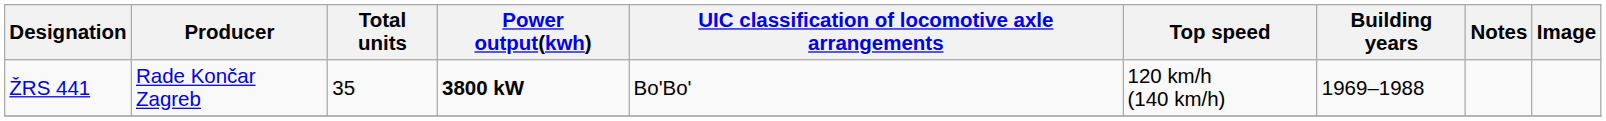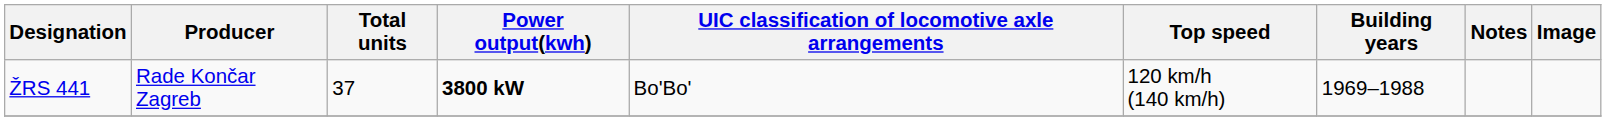 <table class="wikitable sortable">
 <tr>
 <th>Designation</th>
 <th>Producer</th>
 <th>Total units</th>
 <th><a href='#'>Power output</a>(<a href='#'>kwh</a>)</th>
 <th><a href='#'>UIC classification of locomotive axle arrangements</a></th>
 <th>Top speed</th>
 <th>Building years</th>
 <th class="unsortable">Notes</th>
 <th class="unsortable">Image</th>
 </tr>
 <tr>
 <td><a href='#'>ŽRS 441</a></td>
 <td><a href='#'>Rade Končar Zagreb</a></td>
-<td>35</td>
+<td>37</td>
 <td><strong>3800 kW</strong></td>
 <td>Bo'Bo'</td>
 <td>120 km/h (140 km/h)</td>
 <td>1969–1988</td>
 <td></td>
 <td></td>
 </tr>
 <tr>
 </tr>
 </table>
